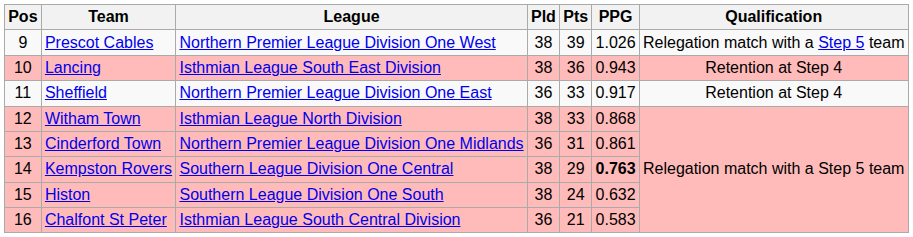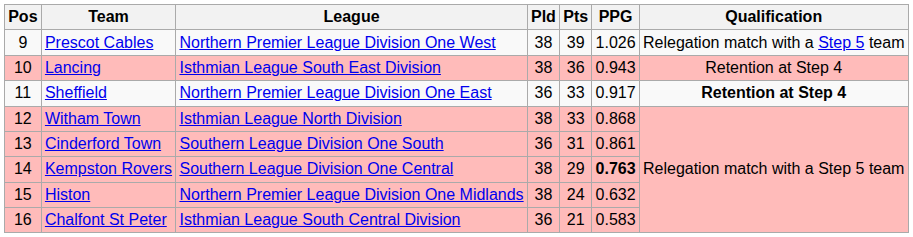 <table class="wikitable" style="text-align:center">
 <tr>
 <th>Pos</th>
 <th>Team</th>
 <th>League</th>
 <th>Pld</th>
 <th>Pts</th>
 <th>PPG</th>
 <th>Qualification</th>
 </tr>
 <tr>
 <td>9</td>
 <td align="left"><a href='#'>Prescot Cables</a></td>
 <td align="left"><a href='#'>Northern Premier League Division One West</a></td>
 <td>38</td>
 <td>39</td>
 <td>1.026</td>
 <td>Relegation match with a <a href='#'>Step 5</a> team</td>
 </tr>
 <tr bgcolor=#FFBBBA>
 <td>10</td>
 <td align="left"><a href='#'>Lancing</a></td>
 <td align="left"><a href='#'>Isthmian League South East Division</a></td>
 <td>38</td>
 <td>36</td>
 <td>0.943</td>
 <td>Retention at Step 4</td>
 </tr>
 <tr>
 <td>11</td>
 <td align="left"><a href='#'>Sheffield</a></td>
 <td align="left"><a href='#'>Northern Premier League Division One East</a></td>
 <td>36</td>
 <td>33</td>
 <td>0.917</td>
-<td>Retention at Step 4</td>
+<td><strong>Retention at Step 4</strong></td>
 </tr>
 <tr bgcolor=#FFBBBA>
 <td>12</td>
 <td align="left"><a href='#'>Witham Town</a></td>
 <td align="left"><a href='#'>Isthmian League North Division</a></td>
 <td>38</td>
 <td>33</td>
 <td>0.868</td>
 <td rowspan="6">Relegation match with a Step 5 team</td>
 </tr>
 <tr bgcolor=#FFBBBA>
 <td>13</td>
 <td align="left"><a href='#'>Cinderford Town</a></td>
-<td align="left"><a href='#'>Northern Premier League Division One Midlands</a></td>
+<td align="left"><a href='#'>Southern League Division One South</a></td>
 <td>36</td>
 <td>31</td>
 <td>0.861</td>
 </tr>
 <tr bgcolor=#FFBBBA>
 <td>14</td>
 <td align="left"><a href='#'>Kempston Rovers</a></td>
 <td align="left"><a href='#'>Southern League Division One Central</a></td>
 <td>38</td>
 <td>29</td>
 <td><strong>0.763</strong></td>
 </tr>
 <tr bgcolor=#FFBBBA>
 <td>15</td>
 <td align="left"><a href='#'>Histon</a></td>
-<td align="left"><a href='#'>Southern League Division One South</a></td>
+<td align="left"><a href='#'>Northern Premier League Division One Midlands</a></td>
 <td>38</td>
 <td>24</td>
 <td>0.632</td>
 </tr>
 <tr bgcolor=#FFBBBA>
 <td>16</td>
 <td align="left"><a href='#'>Chalfont St Peter</a></td>
 <td align="left"><a href='#'>Isthmian League South Central Division</a></td>
 <td>36</td>
 <td>21</td>
 <td>0.583</td>
 </tr>
 </table>
